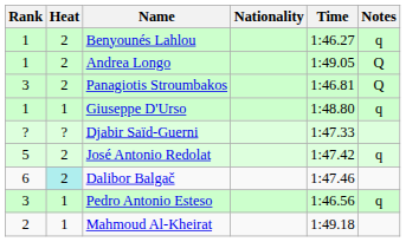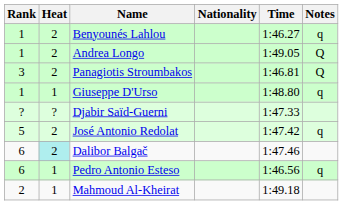 <table class="wikitable sortable" style="text-align:center">
 <tr>
 <th>Rank</th>
 <th>Heat</th>
 <th>Name</th>
 <th>Nationality</th>
 <th>Time</th>
 <th>Notes</th>
 </tr>
 <tr bgcolor=ccffcc>
 <td>1</td>
 <td>2</td>
 <td align=left><a href='#'>Benyounés Lahlou</a></td>
 <td align=left></td>
 <td>1:46.27</td>
 <td>q</td>
 </tr>
 <tr bgcolor=ccffcc>
 <td>1</td>
 <td>2</td>
 <td align=left><a href='#'>Andrea Longo</a></td>
 <td align=left></td>
 <td>1:49.05</td>
 <td>Q</td>
 </tr>
 <tr bgcolor=ccffcc>
 <td>3</td>
 <td>2</td>
 <td align=left><a href='#'>Panagiotis Stroumbakos</a></td>
 <td align=left></td>
 <td>1:46.81</td>
 <td>Q</td>
 </tr>
 <tr bgcolor=ccffcc>
 <td>1</td>
 <td>1</td>
 <td align=left><a href='#'>Giuseppe D'Urso</a></td>
 <td align=left></td>
 <td>1:48.80</td>
 <td>q</td>
 </tr>
 <tr bgcolor=ddffdd>
 <td>?</td>
 <td>?</td>
 <td align=left><a href='#'>Djabir Saïd-Guerni</a></td>
 <td align=left></td>
 <td>1:47.33</td>
 <td></td>
 </tr>
 <tr bgcolor=ddffdd>
 <td>5</td>
 <td>2</td>
 <td align=left><a href='#'>José Antonio Redolat</a></td>
 <td align=left></td>
 <td>1:47.42</td>
 <td>q</td>
 </tr>
 <tr>
 <td>6</td>
 <td style="background: paleturquoise;">2</td>
 <td align=left><a href='#'>Dalibor Balgač</a></td>
 <td align=left></td>
 <td>1:47.46</td>
 <td></td>
 </tr>
 <tr bgcolor=ccffcc>
-<td>3</td>
+<td>6</td>
 <td>1</td>
 <td align=left><a href='#'>Pedro Antonio Esteso</a></td>
 <td align=left></td>
 <td>1:46.56</td>
 <td>q</td>
 </tr>
 <tr>
 <td>2</td>
 <td>1</td>
 <td align=left><a href='#'>Mahmoud Al-Kheirat</a></td>
 <td align=left></td>
 <td>1:49.18</td>
 <td></td>
 </tr>
 </table>
